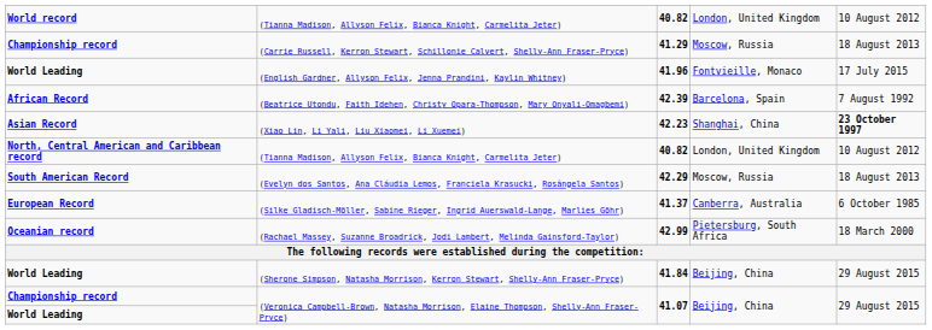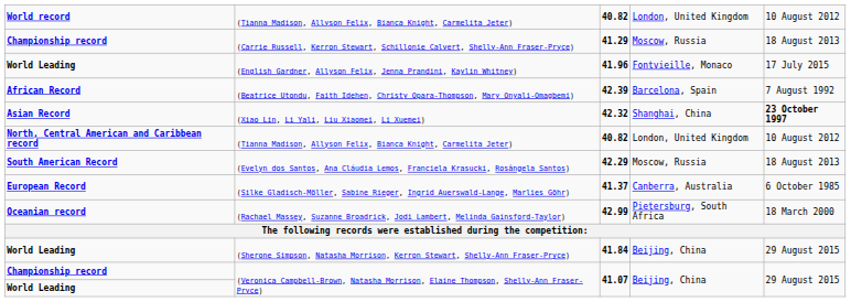 <table class="wikitable">
 <tr>
 <td><strong><a href='#'>World record</a></strong></td>
 <td><br><small>(<a href='#'>Tianna Madison</a>, <a href='#'>Allyson Felix</a>, <a href='#'>Bianca Knight</a>, <a href='#'>Carmelita Jeter</a>)</small></td>
 <td><strong>40.82</strong></td>
 <td><a href='#'>London</a>, United Kingdom</td>
 <td>10 August 2012</td>
 </tr>
 <tr>
 <td><strong><a href='#'>Championship record</a></strong></td>
 <td><br><small>(<a href='#'>Carrie Russell</a>, <a href='#'>Kerron Stewart</a>, <a href='#'>Schillonie Calvert</a>, <a href='#'>Shelly-Ann Fraser-Pryce</a>)</small></td>
 <td><strong>41.29</strong></td>
 <td><a href='#'>Moscow</a>, Russia</td>
 <td>18 August 2013</td>
 </tr>
 <tr>
 <td><strong>World Leading</strong></td>
 <td><br><small>(<a href='#'>English Gardner</a>, <a href='#'>Allyson Felix</a>, <a href='#'>Jenna Prandini</a>, <a href='#'>Kaylin Whitney</a>)</small></td>
 <td><strong>41.96 </strong></td>
 <td><a href='#'>Fontvieille</a>, Monaco</td>
 <td>17 July 2015</td>
 </tr>
 <tr>
 <td><strong><a href='#'>African Record</a></strong></td>
 <td><br><small>(<a href='#'>Beatrice Utondu</a>, <a href='#'>Faith Idehen</a>, <a href='#'>Christy Opara-Thompson</a>, <a href='#'>Mary Onyali-Omagbemi</a>)</small></td>
 <td><strong>42.39</strong></td>
 <td><a href='#'>Barcelona</a>, Spain</td>
 <td>7 August 1992</td>
 </tr>
 <tr>
 <td><strong><a href='#'>Asian Record</a></strong></td>
 <td><br><small>(<a href='#'>Xiao Lin</a>, <a href='#'>Li Yali</a>, <a href='#'>Liu Xiaomei</a>, <a href='#'>Li Xuemei</a>)</small></td>
-<td><strong>42.23</strong></td>
+<td><strong>42.32</strong></td>
 <td><a href='#'>Shanghai</a>, China</td>
 <td><strong>23 October 1997</strong></td>
 </tr>
 <tr>
 <td><strong><a href='#'>North, Central American and Caribbean record</a></strong></td>
 <td><br><small>(<a href='#'>Tianna Madison</a>, <a href='#'>Allyson Felix</a>, <a href='#'>Bianca Knight</a>, <a href='#'>Carmelita Jeter</a>)</small></td>
 <td><strong>40.82</strong></td>
 <td>London, United Kingdom</td>
 <td>10 August 2012</td>
 </tr>
 <tr>
 <td><strong><a href='#'>South American Record</a></strong></td>
 <td><br><small>(<a href='#'>Evelyn dos Santos</a>, <a href='#'>Ana Cláudia Lemos</a>, <a href='#'>Franciela Krasucki</a>, <a href='#'>Rosângela Santos</a>)</small></td>
 <td><strong>42.29</strong></td>
 <td>Moscow, Russia</td>
 <td>18 August 2013</td>
 </tr>
 <tr>
 <td><strong><a href='#'>European Record</a></strong></td>
 <td><br><small>(<a href='#'>Silke Gladisch-Möller</a>, <a href='#'>Sabine Rieger</a>, <a href='#'>Ingrid Auerswald-Lange</a>, <a href='#'>Marlies Göhr</a>)</small></td>
 <td><strong>41.37</strong></td>
 <td><a href='#'>Canberra</a>, Australia</td>
 <td>6 October 1985</td>
 </tr>
 <tr>
 <td><strong><a href='#'>Oceanian record</a></strong></td>
 <td><br><small>(<a href='#'>Rachael Massey</a>, <a href='#'>Suzanne Broadrick</a>, <a href='#'>Jodi Lambert</a>, <a href='#'>Melinda Gainsford-Taylor</a>)</small></td>
 <td><strong>42.99</strong></td>
 <td><a href='#'>Pietersburg</a>, South Africa</td>
 <td>18 March 2000</td>
 </tr>
 <tr>
 <th colspan=5>The following records were established during the competition:</th>
 </tr>
 <tr>
 <td><strong>World Leading</strong></td>
 <td> <br><small>(<a href='#'>Sherone Simpson</a>, <a href='#'>Natasha Morrison</a>, <a href='#'>Kerron Stewart</a>, <a href='#'>Shelly-Ann Fraser-Pryce</a>)</small></td>
 <td><strong>41.84</strong></td>
 <td><a href='#'>Beijing</a>, China</td>
 <td>29 August 2015</td>
 </tr>
 <tr>
 <td><strong><a href='#'>Championship record</a></strong></td>
 <td rowspan=2> <br><small>(<a href='#'>Veronica Campbell-Brown</a>, <a href='#'>Natasha Morrison</a>, <a href='#'>Elaine Thompson</a>, <a href='#'>Shelly-Ann Fraser-Pryce</a>)</small></td>
 <td rowspan=2><strong>41.07</strong></td>
 <td rowspan=2><a href='#'>Beijing</a>, China</td>
 <td rowspan=2>29 August 2015</td>
 </tr>
 <tr>
 <td><strong>World Leading</strong></td>
 </tr>
 </table>
